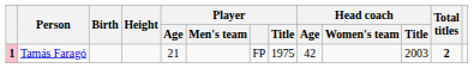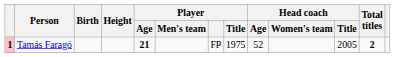 <table class="wikitable sortable" style="text-align: center; font-size: 90%; margin-left: 1em;">
 <tr>
 <th rowspan="2"></th>
 <th rowspan="2">Person</th>
 <th rowspan="2">Birth</th>
 <th rowspan="2">Height</th>
 <th colspan="4">Player</th>
 <th colspan="3">Head coach</th>
 <th rowspan="2">Total<br>titles</th>
 <th rowspan="2"></th>
 </tr>
 <tr>
 <th>Age</th>
 <th>Men's team</th>
 <th></th>
 <th>Title</th>
 <th>Age</th>
 <th>Women's team</th>
 <th>Title</th>
 </tr>
 <tr>
 <td style="background: pink;"><strong>1</strong></td>
 <td style="text-align: left;" data-sort-value="Faragó, Tamás"><a href='#'>Tamás Faragó</a></td>
 <td></td>
 <td></td>
-<td>21</td>
+<td><strong>21</strong></td>
 <td style="text-align: left;"></td>
 <td>FP</td>
 <td style="text-align: left;">1975</td>
-<td>42</td>
+<td>52</td>
 <td style="text-align: left;"></td>
-<td style="text-align: left;">2003</td>
+<td style="text-align: left;">2005</td>
 <td><strong>2</strong></td>
 <td></td>
 </tr>
 </table>
